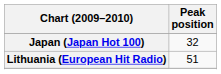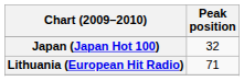 <table class="wikitable sortable plainrowheaders" style="text-align:center">
 <tr>
 <th scope="col">Chart (2009–2010)</th>
 <th scope="col">Peak<br> position</th>
 </tr>
 <tr>
 </tr>
 <tr>
 </tr>
 <tr>
 </tr>
 <tr>
 </tr>
 <tr>
 </tr>
 <tr>
 </tr>
 <tr>
 </tr>
 <tr>
 <th scope="row">Japan (<a href='#'>Japan Hot 100</a>)</th>
 <td>32</td>
 </tr>
 <tr>
 <th scope="row">Lithuania (<a href='#'>European Hit Radio</a>)</th>
-<td>51</td>
+<td>71</td>
 </tr>
 <tr>
 </tr>
 <tr>
 </tr>
 <tr>
 </tr>
 <tr>
 </tr>
 <tr>
 </tr>
 <tr>
 </tr>
 <tr>
 </tr>
 </table>
